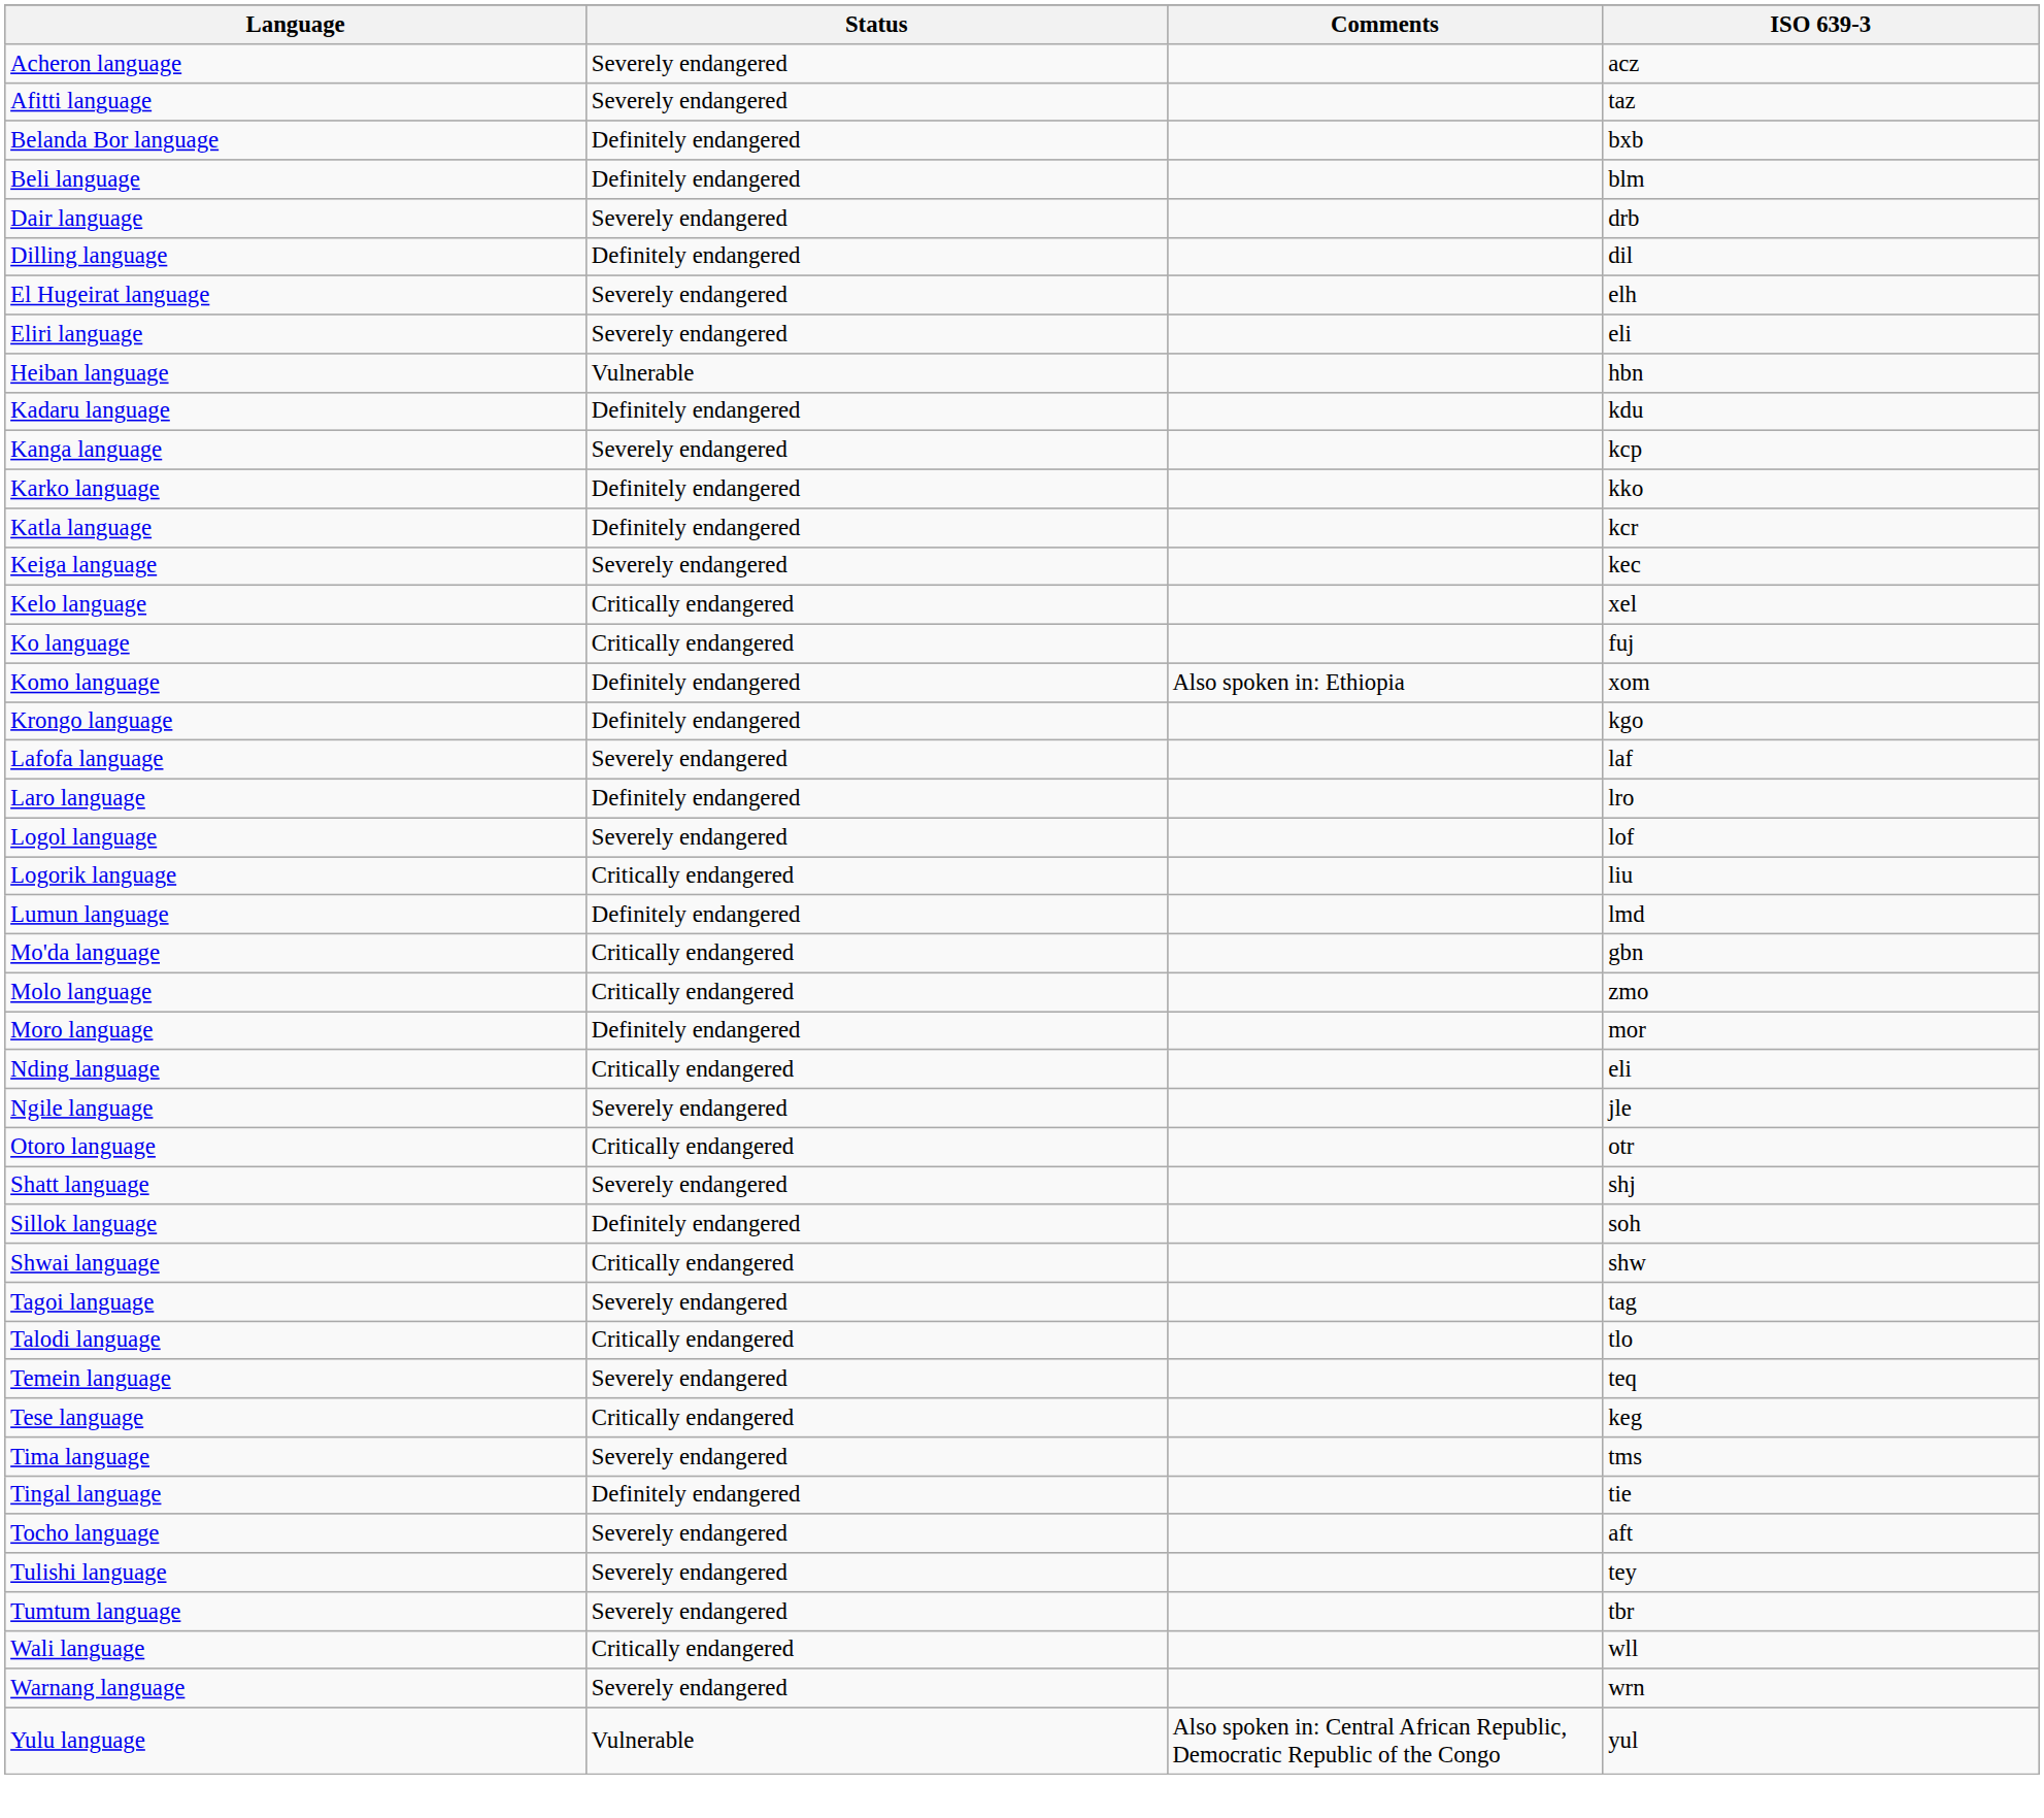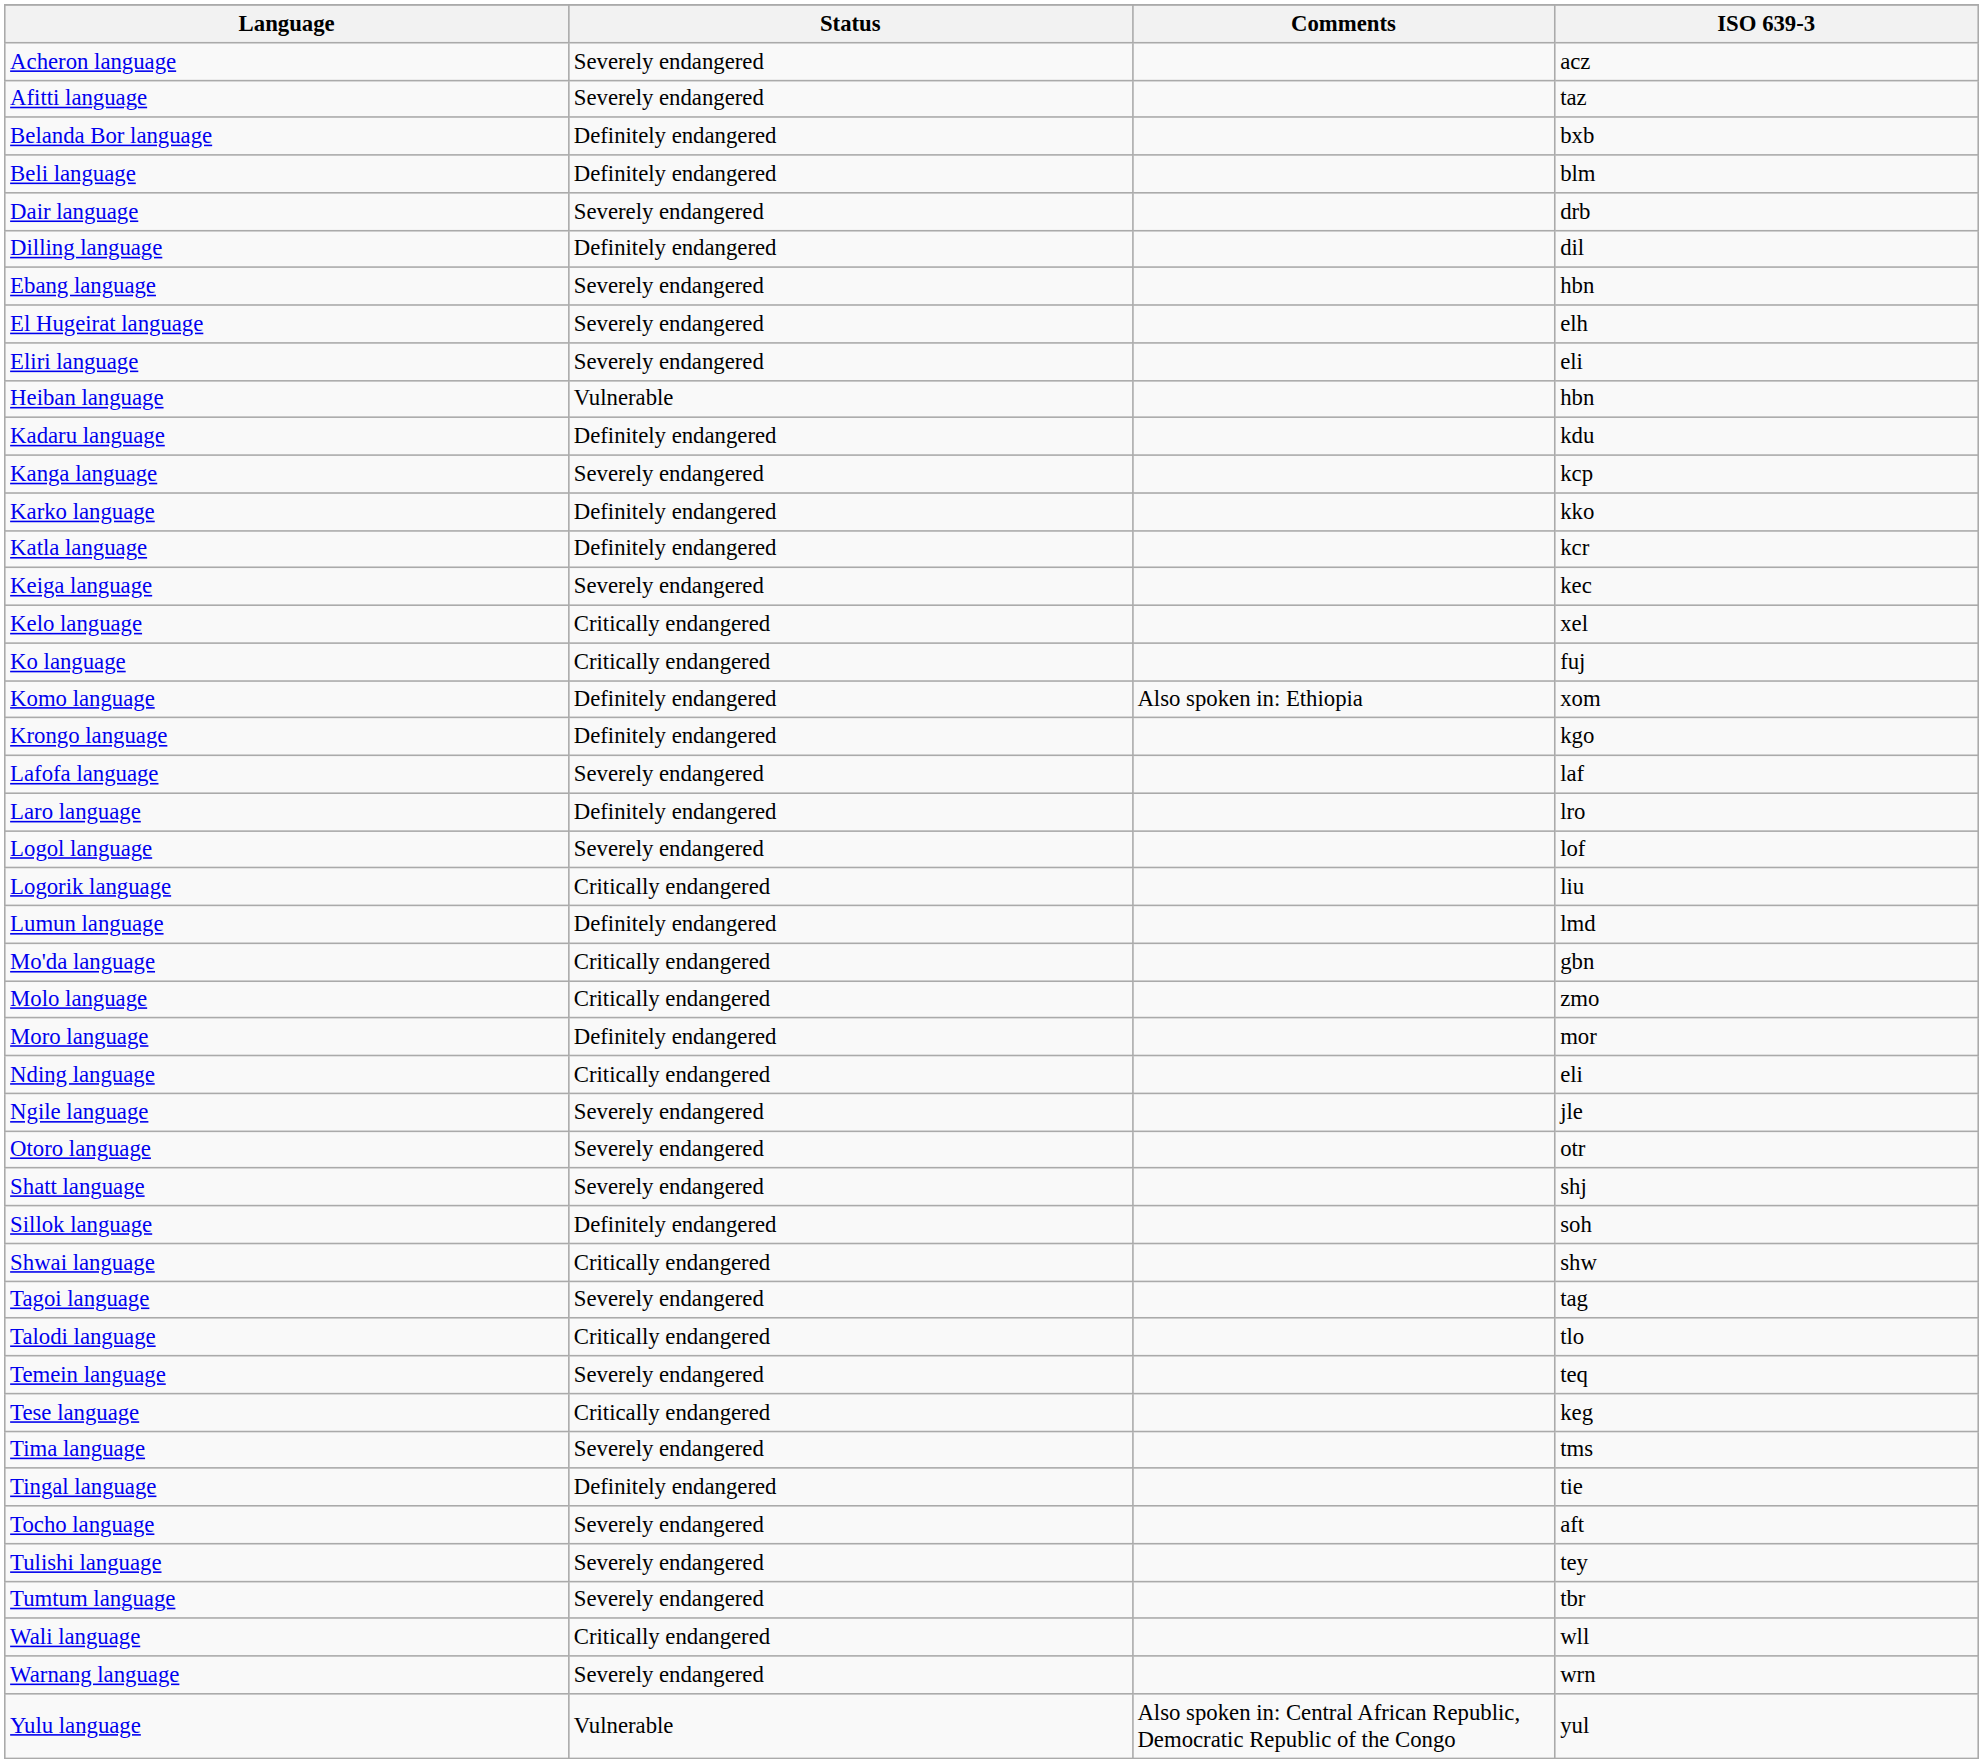 <table class="wikitable" align="center" style="font-size:90%">
 <tr>
 </tr>
 <tr>
 <th width="20%">Language</th>
 <th width="20%">Status</th>
 <th width="15%">Comments</th>
 <th width="15%">ISO 639-3</th>
 </tr>
 <tr>
 <td><a href='#'>Acheron language</a></td>
 <td>Severely endangered</td>
 <td></td>
 <td>acz</td>
 </tr>
 <tr>
 <td><a href='#'>Afitti language</a></td>
 <td>Severely endangered</td>
 <td></td>
 <td>taz</td>
 </tr>
 <tr>
 <td><a href='#'>Belanda Bor language</a></td>
 <td>Definitely endangered</td>
 <td></td>
 <td>bxb</td>
 </tr>
 <tr>
 <td><a href='#'>Beli language</a></td>
 <td>Definitely endangered</td>
 <td></td>
 <td>blm</td>
 </tr>
 <tr>
 <td><a href='#'>Dair language</a></td>
 <td>Severely endangered</td>
 <td></td>
 <td>drb</td>
 </tr>
 <tr>
 <td><a href='#'>Dilling language</a></td>
 <td>Definitely endangered</td>
 <td></td>
 <td>dil</td>
+</tr>
+<tr>
+<td><a href='#'>Ebang language</a></td>
+<td>Severely endangered</td>
+<td></td>
+<td>hbn</td>
 </tr>
 <tr>
 <td><a href='#'>El Hugeirat language</a></td>
 <td>Severely endangered</td>
 <td></td>
 <td>elh</td>
 </tr>
 <tr>
 <td><a href='#'>Eliri language</a></td>
 <td>Severely endangered</td>
 <td></td>
 <td>eli</td>
 </tr>
 <tr>
 <td><a href='#'>Heiban language</a></td>
 <td>Vulnerable</td>
 <td></td>
 <td>hbn</td>
 </tr>
 <tr>
 <td><a href='#'>Kadaru language</a></td>
 <td>Definitely endangered</td>
 <td></td>
 <td>kdu</td>
 </tr>
 <tr>
 <td><a href='#'>Kanga language</a></td>
 <td>Severely endangered</td>
 <td></td>
 <td>kcp</td>
 </tr>
 <tr>
 <td><a href='#'>Karko language</a></td>
 <td>Definitely endangered</td>
 <td></td>
 <td>kko</td>
 </tr>
 <tr>
 <td><a href='#'>Katla language</a></td>
 <td>Definitely endangered</td>
 <td></td>
 <td>kcr</td>
 </tr>
 <tr>
 <td><a href='#'>Keiga language</a></td>
 <td>Severely endangered</td>
 <td></td>
 <td>kec</td>
 </tr>
 <tr>
 <td><a href='#'>Kelo language</a></td>
 <td>Critically endangered</td>
 <td></td>
 <td>xel</td>
 </tr>
 <tr>
 <td><a href='#'>Ko language</a></td>
 <td>Critically endangered</td>
 <td></td>
 <td>fuj</td>
 </tr>
 <tr>
 <td><a href='#'>Komo language</a></td>
 <td>Definitely endangered</td>
 <td>Also spoken in: Ethiopia</td>
 <td>xom</td>
 </tr>
 <tr>
 <td><a href='#'>Krongo language</a></td>
 <td>Definitely endangered</td>
 <td></td>
 <td>kgo</td>
 </tr>
 <tr>
 <td><a href='#'>Lafofa language</a></td>
 <td>Severely endangered</td>
 <td></td>
 <td>laf</td>
 </tr>
 <tr>
 <td><a href='#'>Laro language</a></td>
 <td>Definitely endangered</td>
 <td></td>
 <td>lro</td>
 </tr>
 <tr>
 <td><a href='#'>Logol language</a></td>
 <td>Severely endangered</td>
 <td></td>
 <td>lof</td>
 </tr>
 <tr>
 <td><a href='#'>Logorik language</a></td>
 <td>Critically endangered</td>
 <td></td>
 <td>liu</td>
 </tr>
 <tr>
 <td><a href='#'>Lumun language</a></td>
 <td>Definitely endangered</td>
 <td></td>
 <td>lmd</td>
 </tr>
 <tr>
 <td><a href='#'>Mo'da language</a></td>
 <td>Critically endangered</td>
 <td></td>
 <td>gbn</td>
 </tr>
 <tr>
 <td><a href='#'>Molo language</a></td>
 <td>Critically endangered</td>
 <td></td>
 <td>zmo</td>
 </tr>
 <tr>
 <td><a href='#'>Moro language</a></td>
 <td>Definitely endangered</td>
 <td></td>
 <td>mor</td>
 </tr>
 <tr>
 <td><a href='#'>Nding language</a></td>
 <td>Critically endangered</td>
 <td></td>
 <td>eli</td>
 </tr>
 <tr>
 <td><a href='#'>Ngile language</a></td>
 <td>Severely endangered</td>
 <td></td>
 <td>jle</td>
 </tr>
 <tr>
 <td><a href='#'>Otoro language</a></td>
-<td>Critically endangered</td>
+<td>Severely endangered</td>
 <td></td>
 <td>otr</td>
 </tr>
 <tr>
 <td><a href='#'>Shatt language</a></td>
 <td>Severely endangered</td>
 <td></td>
 <td>shj</td>
 </tr>
 <tr>
 <td><a href='#'>Sillok language</a></td>
 <td>Definitely endangered</td>
 <td></td>
 <td>soh</td>
 </tr>
 <tr>
 <td><a href='#'>Shwai language</a></td>
 <td>Critically endangered</td>
 <td></td>
 <td>shw</td>
 </tr>
 <tr>
 <td><a href='#'>Tagoi language</a></td>
 <td>Severely endangered</td>
 <td></td>
 <td>tag</td>
 </tr>
 <tr>
 <td><a href='#'>Talodi language</a></td>
 <td>Critically endangered</td>
 <td></td>
 <td>tlo</td>
 </tr>
 <tr>
 <td><a href='#'>Temein language</a></td>
 <td>Severely endangered</td>
 <td></td>
 <td>teq</td>
 </tr>
 <tr>
 <td><a href='#'>Tese language</a></td>
 <td>Critically endangered</td>
 <td></td>
 <td>keg</td>
 </tr>
 <tr>
 <td><a href='#'>Tima language</a></td>
 <td>Severely endangered</td>
 <td></td>
 <td>tms</td>
 </tr>
 <tr>
 <td><a href='#'>Tingal language</a></td>
 <td>Definitely endangered</td>
 <td></td>
 <td>tie</td>
 </tr>
 <tr>
 <td><a href='#'>Tocho language</a></td>
 <td>Severely endangered</td>
 <td></td>
 <td>aft</td>
 </tr>
 <tr>
 <td><a href='#'>Tulishi language</a></td>
 <td>Severely endangered</td>
 <td></td>
 <td>tey</td>
 </tr>
 <tr>
 <td><a href='#'>Tumtum language</a></td>
 <td>Severely endangered</td>
 <td></td>
 <td>tbr</td>
 </tr>
 <tr>
 <td><a href='#'>Wali language</a></td>
 <td>Critically endangered</td>
 <td></td>
 <td>wll</td>
 </tr>
 <tr>
 <td><a href='#'>Warnang language</a></td>
 <td>Severely endangered</td>
 <td></td>
 <td>wrn</td>
 </tr>
 <tr>
 <td><a href='#'>Yulu language</a></td>
 <td>Vulnerable</td>
 <td>Also spoken in: Central African Republic, Democratic Republic of the Congo</td>
 <td>yul</td>
 </tr>
 <tr>
 </tr>
 </table>
